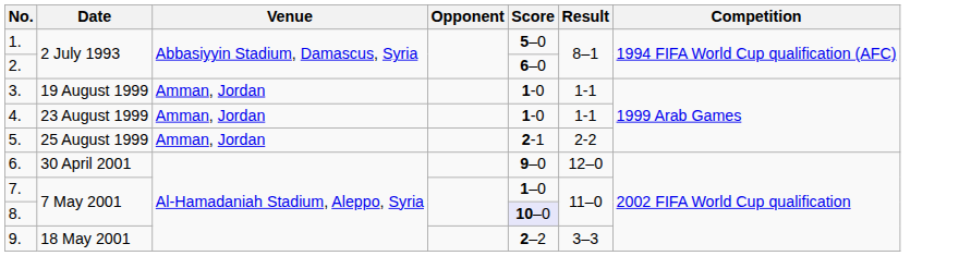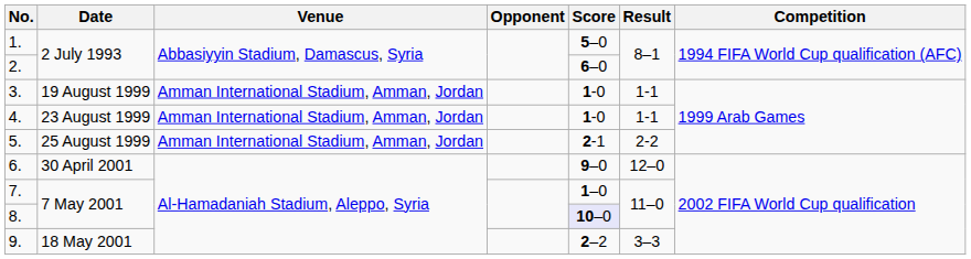 <table class="wikitable">
 <tr>
 <th>No.</th>
 <th>Date</th>
 <th>Venue</th>
 <th>Opponent</th>
 <th>Score</th>
 <th>Result</th>
 <th>Competition</th>
 </tr>
 <tr>
 <td>1.</td>
 <td rowspan=2>2 July 1993</td>
 <td rowspan=2><a href='#'>Abbasiyyin Stadium</a>, <a href='#'>Damascus</a>, <a href='#'>Syria</a></td>
 <td rowspan=2></td>
 <td align=center><strong>5</strong>–0</td>
 <td align=center rowspan=2>8–1</td>
 <td rowspan=2><a href='#'>1994 FIFA World Cup qualification (AFC)</a></td>
 </tr>
 <tr>
 <td>2.</td>
 <td align=center><strong>6</strong>–0</td>
 </tr>
 <tr>
 <td>3.</td>
 <td>19 August 1999</td>
-<td><a href='#'>Amman</a>, <a href='#'>Jordan</a></td>
+<td><a href='#'>Amman International Stadium</a>, <a href='#'>Amman</a>, <a href='#'>Jordan</a></td>
 <td></td>
 <td align=center><strong>1</strong>-0</td>
 <td align=center>1-1</td>
 <td rowspan=3><a href='#'>1999 Arab Games</a></td>
 </tr>
 <tr>
 <td>4.</td>
 <td>23 August 1999</td>
-<td><a href='#'>Amman</a>, <a href='#'>Jordan</a></td>
+<td><a href='#'>Amman International Stadium</a>, <a href='#'>Amman</a>, <a href='#'>Jordan</a></td>
 <td></td>
 <td align=center><strong>1</strong>-0</td>
 <td align=center>1-1</td>
 </tr>
 <tr>
 <td>5.</td>
 <td>25 August 1999</td>
-<td><a href='#'>Amman</a>, <a href='#'>Jordan</a></td>
+<td><a href='#'>Amman International Stadium</a>, <a href='#'>Amman</a>, <a href='#'>Jordan</a></td>
 <td></td>
 <td align=center><strong>2</strong>-1</td>
 <td align=center>2-2</td>
 </tr>
 <tr>
 <td>6.</td>
 <td>30 April 2001</td>
 <td rowspan=4><a href='#'>Al-Hamadaniah Stadium</a>, <a href='#'>Aleppo</a>, <a href='#'>Syria</a></td>
 <td></td>
 <td align=center><strong>9</strong>–0</td>
 <td align=center>12–0</td>
 <td rowspan=4><a href='#'>2002 FIFA World Cup qualification</a></td>
 </tr>
 <tr>
 <td>7.</td>
 <td rowspan=2>7 May 2001</td>
 <td rowspan=2></td>
 <td align=center><strong>1</strong>–0</td>
 <td rowspan=2 align=center>11–0</td>
 </tr>
 <tr>
 <td>8.</td>
 <td align=center style="background: lavender;"><strong>10</strong>–0</td>
 </tr>
 <tr>
 <td>9.</td>
 <td>18 May 2001</td>
 <td></td>
 <td align=center><strong>2</strong>–2</td>
 <td align=center>3–3</td>
 </tr>
 </table>
